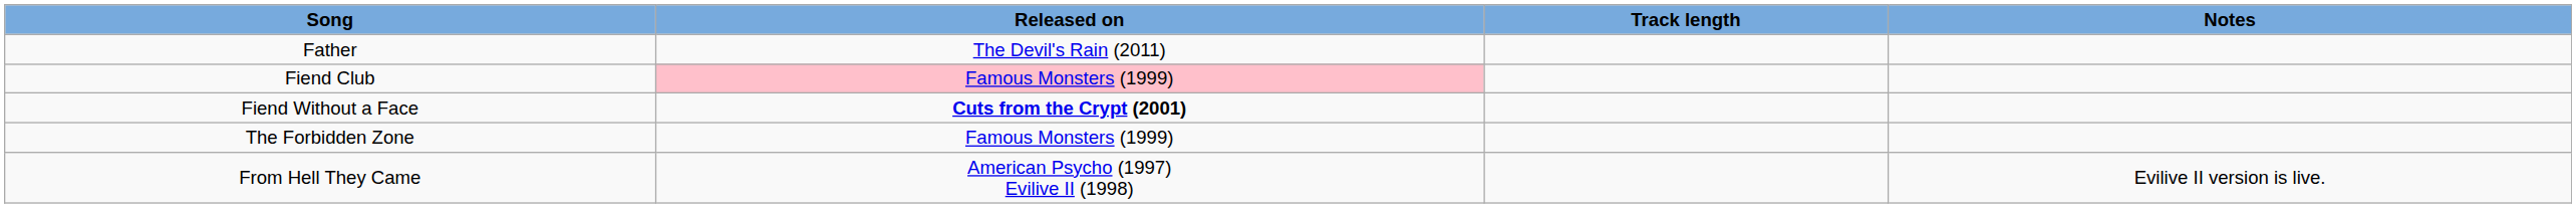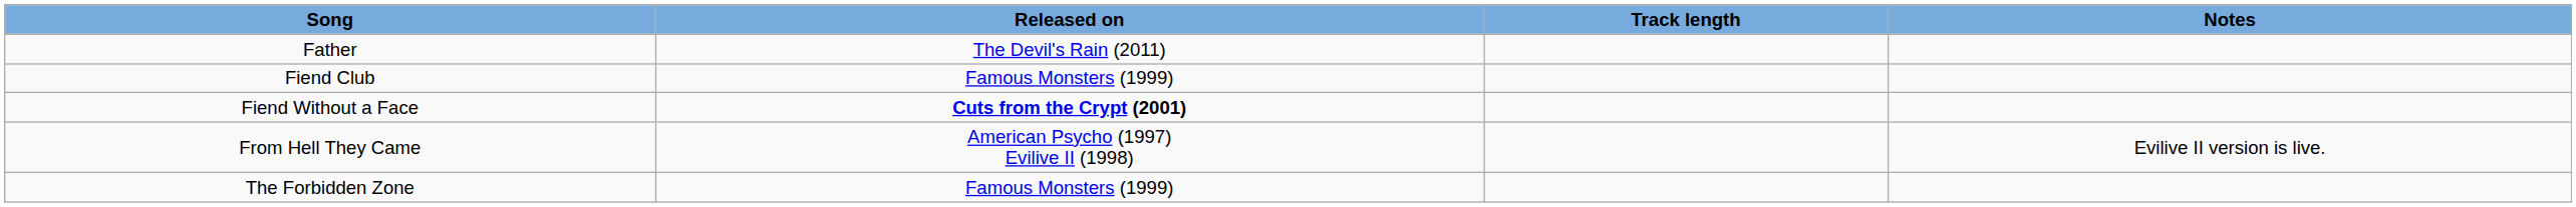 <table class="wikitable" style="margin:0.5em auto; clear:both; font-size:.9em; text-align:center; width:100%">
 <tr>
 <th style="background: #7ad;">Song</th>
 <th style="background: #7ad;">Released on</th>
 <th style="background: #7ad;">Track length</th>
 <th style="background: #7ad;">Notes</th>
 </tr>
 <tr>
 <td>Father</td>
 <td><a href='#'>The Devil's Rain</a> (2011)</td>
 <td></td>
 <td></td>
 </tr>
 <tr>
 <td>Fiend Club</td>
-<td style="background: pink;"><a href='#'>Famous Monsters</a> (1999)</td>
+<td><a href='#'>Famous Monsters</a> (1999)</td>
 <td></td>
 <td></td>
 </tr>
 <tr>
 <td>Fiend Without a Face</td>
 <td><strong><a href='#'>Cuts from the Crypt</a> (2001)</strong></td>
 <td></td>
 <td></td>
 </tr>
 <tr>
+<td>From Hell They Came</td>
+<td><a href='#'>American Psycho</a> (1997)<br><a href='#'>Evilive II</a> (1998)</td>
+<td></td>
+<td>Evilive II version is live.</td>
+</tr>
+<tr>
 <td>The Forbidden Zone</td>
 <td><a href='#'>Famous Monsters</a> (1999)</td>
 <td></td>
 <td></td>
 </tr>
-<tr>
-<td>From Hell They Came</td>
-<td><a href='#'>American Psycho</a> (1997)<br><a href='#'>Evilive II</a> (1998)</td>
-<td></td>
-<td>Evilive II version is live.</td>
-</tr>
 </table>
